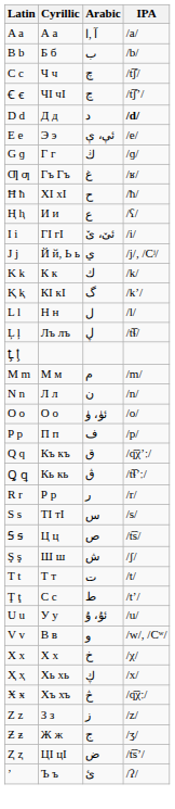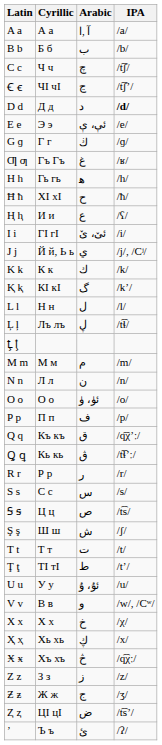 <table class="wikitable">
 <tr>
 <th>Latin</th>
 <th>Cyrillic</th>
 <th>Arabic</th>
 <th>IPA</th>
 </tr>
 <tr>
 <td>A a</td>
 <td>А а</td>
 <td>آ ,ا</td>
 <td>/a/</td>
 </tr>
 <tr>
 <td>B b</td>
 <td>Б б</td>
 <td>ب</td>
 <td>/b/</td>
 </tr>
 <tr>
 <td>C c</td>
 <td>Ч ч</td>
 <td>چ</td>
 <td>/t͡ʃ/</td>
 </tr>
 <tr>
 <td>Ꞓ ꞓ</td>
 <td>ЧӀ чӀ</td>
 <td>ڃ</td>
 <td>/t͡ʃʼ/</td>
 </tr>
 <tr>
 <td>D d</td>
 <td>Д д</td>
 <td>د</td>
 <td><strong>/d/</strong></td>
 </tr>
 <tr>
 <td>E e</td>
 <td>Э э</td>
 <td>ئې، ې</td>
 <td>/e/</td>
 </tr>
 <tr>
 <td>G ɡ</td>
 <td>Г г</td>
 <td>ڬ</td>
 <td>/ɡ/</td>
 </tr>
 <tr>
 <td>Ƣ ƣ</td>
 <td>Гъ Гъ</td>
 <td>غ</td>
 <td>/ʁ/</td>
+</tr>
+<tr>
+<td>H h</td>
+<td>Гь гь</td>
+<td>ﻫ</td>
+<td>/h/</td>
 </tr>
 <tr>
 <td>Ħ ħ</td>
 <td>ХӀ хӀ</td>
 <td>ح</td>
 <td>/ħ/</td>
 </tr>
 <tr>
 <td>Ⱨ ⱨ</td>
 <td>И и</td>
 <td>ع</td>
 <td>/ʕ/</td>
 </tr>
 <tr>
 <td>I i</td>
 <td>ГӀ гӀ</td>
 <td>ئێ، ێ</td>
 <td>/i/</td>
 </tr>
 <tr>
 <td>J j</td>
 <td>Й й, Ь ь</td>
 <td>ي</td>
 <td>/j/, /Cʲ/</td>
 </tr>
 <tr>
 <td>K k</td>
 <td>К к</td>
 <td>ك</td>
 <td>/k/</td>
 </tr>
 <tr>
 <td>Ⱪ ⱪ</td>
 <td>КӀ кӀ</td>
 <td>گ</td>
 <td>/kʼ/</td>
 </tr>
 <tr>
 <td>L l</td>
 <td>Н н</td>
 <td>ل</td>
 <td>/l/</td>
 </tr>
 <tr>
 <td>Ļ ļ</td>
 <td>Лъ лъ</td>
 <td>ڸ</td>
 <td>/t͡ɬ/</td>
 </tr>
 <tr>
 <td>Ꝉ̧ ꝉ̧</td>
 <td></td>
 <td></td>
 <td></td>
 </tr>
 <tr>
 <td>M m</td>
 <td>М м</td>
 <td>م</td>
 <td>/m/</td>
 </tr>
 <tr>
 <td>N n</td>
 <td>Л л</td>
 <td>ن</td>
 <td>/n/</td>
 </tr>
 <tr>
 <td>O o</td>
 <td>О о</td>
 <td>ئۈ، ۈ</td>
 <td>/o/</td>
 </tr>
 <tr>
 <td>P p</td>
 <td>П п</td>
 <td>ف</td>
 <td>/p/</td>
 </tr>
 <tr>
 <td>Q q</td>
 <td>Къ къ</td>
 <td>ق</td>
 <td>/q͡χʼː/</td>
 </tr>
 <tr>
 <td>Ꝗ ꝗ</td>
 <td>Кь кь</td>
 <td>ڨ</td>
 <td>/t͡ɬʼː/</td>
 </tr>
 <tr>
 <td>R r</td>
 <td>Р р</td>
 <td>ر</td>
 <td>/r/</td>
 </tr>
 <tr>
 <td>S s</td>
-<td>ТӀ тӀ</td>
+<td>С с</td>
 <td>س</td>
 <td>/s/</td>
 </tr>
 <tr>
 <td>Ꟊ ꟊ</td>
 <td>Ц ц</td>
 <td>ص</td>
 <td>/t͡s/</td>
 </tr>
 <tr>
 <td>Ş ş</td>
 <td>Ш ш</td>
 <td>ش</td>
 <td>/ʃ/</td>
 </tr>
 <tr>
 <td>T t</td>
 <td>Т т</td>
 <td>ت</td>
 <td>/t/</td>
 </tr>
 <tr>
 <td>Ţ ţ</td>
-<td>С с</td>
+<td>ТӀ тӀ</td>
 <td>ط</td>
 <td>/tʼ/</td>
 </tr>
 <tr>
 <td>U u</td>
 <td>У у</td>
 <td>ئۇ، ۇ</td>
 <td>/u/</td>
 </tr>
 <tr>
 <td>V v</td>
 <td>В в</td>
 <td>و</td>
 <td>/w/, /Cʷ/</td>
 </tr>
 <tr>
 <td>X x</td>
 <td>Х х</td>
 <td>خ</td>
 <td>/χ/</td>
 </tr>
 <tr>
 <td>Ҳ ҳ</td>
 <td>Хь хь</td>
 <td>ڮ</td>
 <td>/x/</td>
 </tr>
 <tr>
 <td>Ӿ ӿ</td>
 <td>Хъ хъ</td>
 <td>څ</td>
 <td>/q͡χː/</td>
 </tr>
 <tr>
 <td>Z z</td>
 <td>З з</td>
 <td>ز</td>
 <td>/z/</td>
 </tr>
 <tr>
 <td>Ƶ ƶ</td>
 <td>Ж ж</td>
 <td>ج</td>
 <td>/ʒ/</td>
 </tr>
 <tr>
 <td>Ⱬ ⱬ</td>
 <td>ЦӀ цӀ</td>
 <td>ض</td>
 <td>/t͡sʼ/</td>
 </tr>
 <tr>
 <td>ʼ</td>
 <td>Ъ ъ</td>
 <td>ئ</td>
 <td>/ʔ/</td>
 </tr>
 </table>
